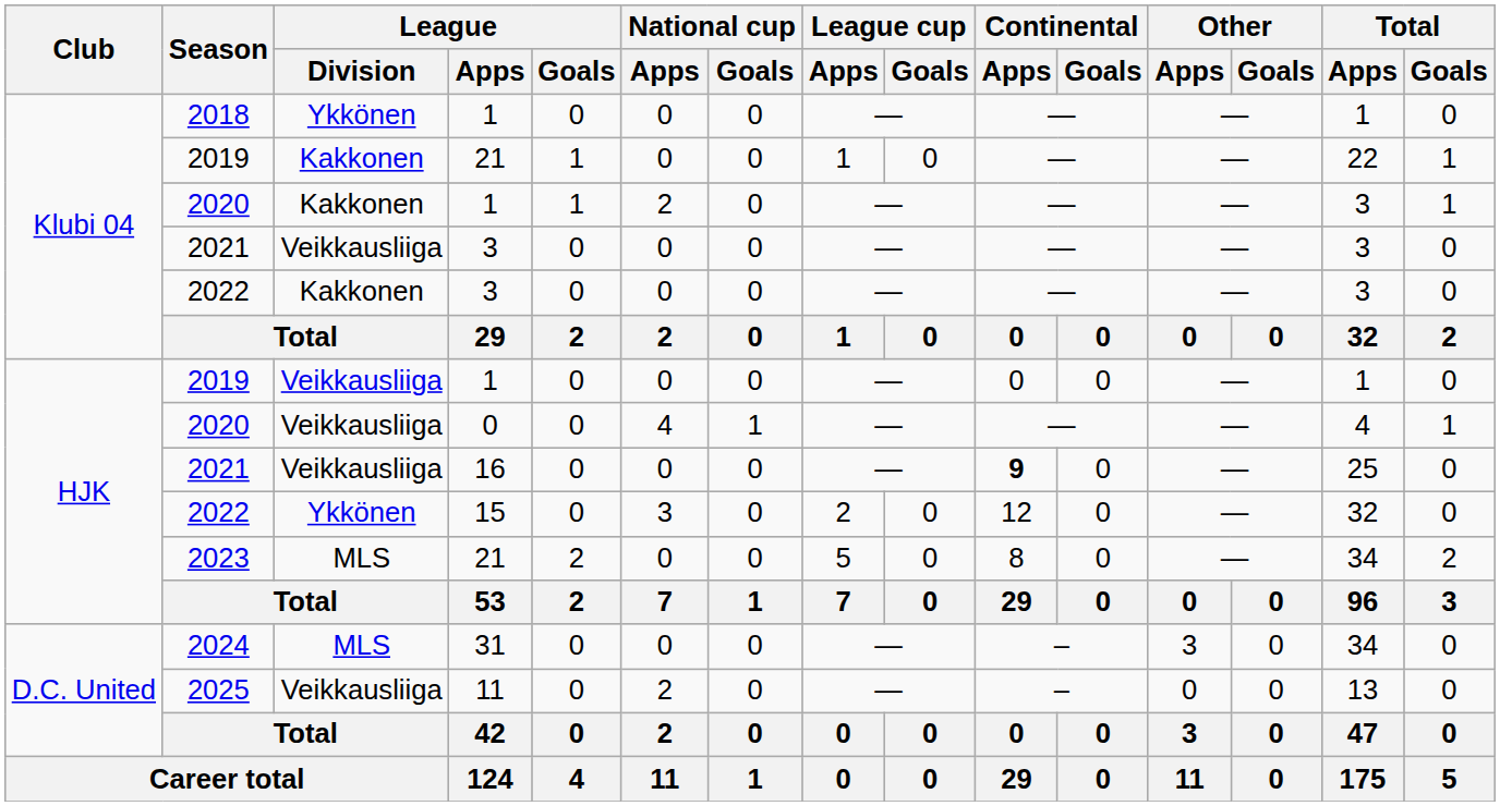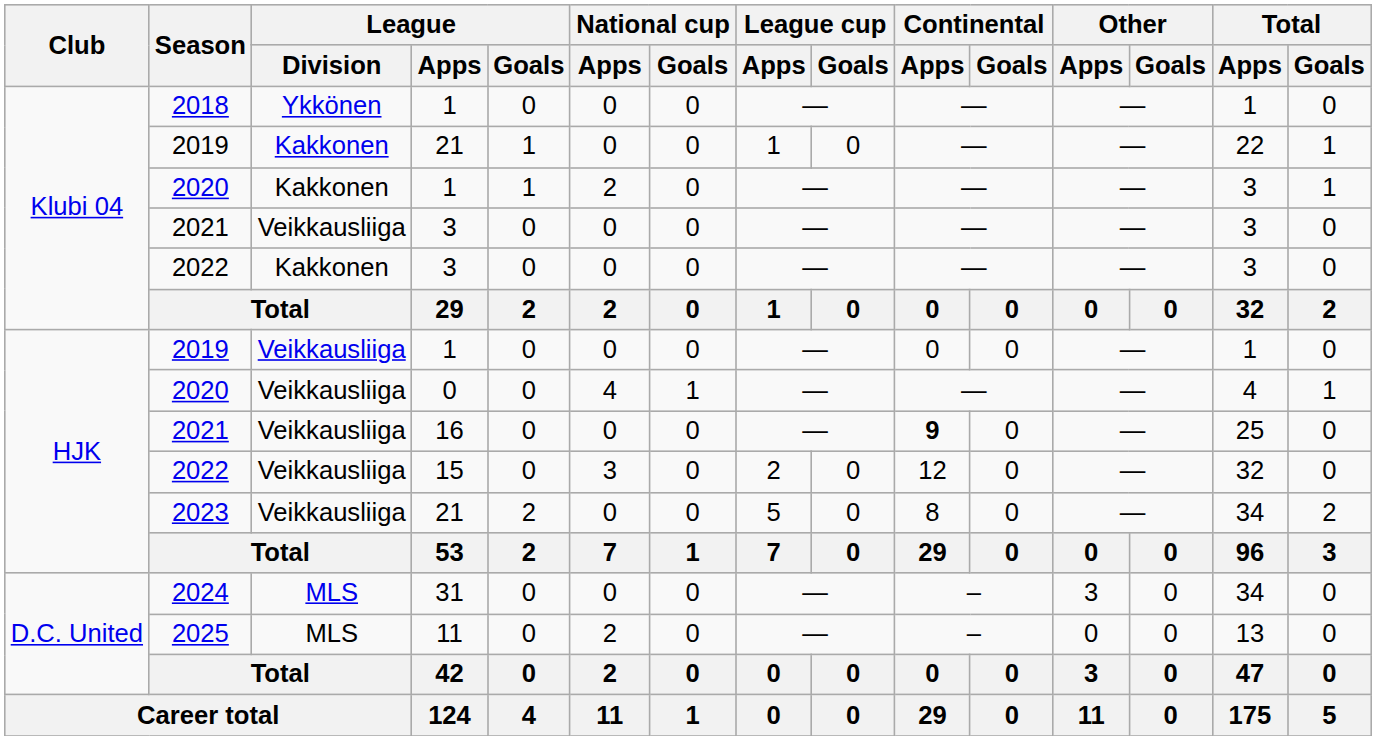 <table class="wikitable" style="text-align: center;">
 <tr>
 <th rowspan="2">Club</th>
 <th rowspan="2">Season</th>
 <th colspan="3">League</th>
 <th colspan="2">National cup </th>
 <th colspan="2">League cup</th>
 <th colspan="2">Continental</th>
 <th colspan="2">Other</th>
 <th colspan="2">Total</th>
 </tr>
 <tr>
 <th>Division</th>
 <th>Apps</th>
 <th>Goals</th>
 <th>Apps</th>
 <th>Goals</th>
 <th>Apps</th>
 <th>Goals</th>
 <th>Apps</th>
 <th>Goals</th>
 <th>Apps</th>
 <th>Goals</th>
 <th>Apps</th>
 <th>Goals</th>
 </tr>
 <tr>
 <td rowspan="6"><a href='#'>Klubi 04</a></td>
 <td><a href='#'>2018</a></td>
 <td><a href='#'>Ykkönen</a></td>
 <td>1</td>
 <td>0</td>
 <td>0</td>
 <td>0</td>
 <td colspan="2">—</td>
 <td colspan="2">—</td>
 <td colspan="2">—</td>
 <td>1</td>
 <td>0</td>
 </tr>
 <tr>
 <td>2019</td>
 <td><a href='#'>Kakkonen</a></td>
 <td>21</td>
 <td>1</td>
 <td>0</td>
 <td>0</td>
 <td>1</td>
 <td>0</td>
 <td colspan="2">—</td>
 <td colspan="2">—</td>
 <td>22</td>
 <td>1</td>
 </tr>
 <tr>
 <td><a href='#'>2020</a></td>
 <td>Kakkonen</td>
 <td>1</td>
 <td>1</td>
 <td>2</td>
 <td>0</td>
 <td colspan="2">—</td>
 <td colspan="2">—</td>
 <td colspan="2">—</td>
 <td>3</td>
 <td>1</td>
 </tr>
 <tr>
 <td>2021</td>
 <td>Veikkausliiga</td>
 <td>3</td>
 <td>0</td>
 <td>0</td>
 <td>0</td>
 <td colspan="2">—</td>
 <td colspan="2">—</td>
 <td colspan="2">—</td>
 <td>3</td>
 <td>0</td>
 </tr>
 <tr>
 <td>2022</td>
 <td>Kakkonen</td>
 <td>3</td>
 <td>0</td>
 <td>0</td>
 <td>0</td>
 <td colspan="2">—</td>
 <td colspan="2">—</td>
 <td colspan="2">—</td>
 <td>3</td>
 <td>0</td>
 </tr>
 <tr>
 <th colspan="2">Total</th>
 <th>29</th>
 <th>2</th>
 <th>2</th>
 <th>0</th>
 <th>1</th>
 <th>0</th>
 <th>0</th>
 <th>0</th>
 <th>0</th>
 <th>0</th>
 <th>32</th>
 <th>2</th>
 </tr>
 <tr>
 <td rowspan="6"><a href='#'>HJK</a></td>
 <td><a href='#'>2019</a></td>
 <td><a href='#'>Veikkausliiga</a></td>
 <td>1</td>
 <td>0</td>
 <td>0</td>
 <td>0</td>
 <td colspan="2">—</td>
 <td>0</td>
 <td>0</td>
 <td colspan="2">—</td>
 <td>1</td>
 <td>0</td>
 </tr>
 <tr>
 <td><a href='#'>2020</a></td>
 <td>Veikkausliiga</td>
 <td>0</td>
 <td>0</td>
 <td>4</td>
 <td>1</td>
 <td colspan="2">—</td>
 <td colspan="2">—</td>
 <td colspan="2">—</td>
 <td>4</td>
 <td>1</td>
 </tr>
 <tr>
 <td><a href='#'>2021</a></td>
 <td>Veikkausliiga</td>
 <td>16</td>
 <td>0</td>
 <td>0</td>
 <td>0</td>
 <td colspan="2">—</td>
 <td><strong>9</strong></td>
 <td>0</td>
 <td colspan="2">—</td>
 <td>25</td>
 <td>0</td>
 </tr>
 <tr>
 <td><a href='#'>2022</a></td>
-<td><a href='#'>Ykkönen</a></td>
+<td>Veikkausliiga</td>
 <td>15</td>
 <td>0</td>
 <td>3</td>
 <td>0</td>
 <td>2</td>
 <td>0</td>
 <td>12</td>
 <td>0</td>
 <td colspan="2">—</td>
 <td>32</td>
 <td>0</td>
 </tr>
 <tr>
 <td><a href='#'>2023</a></td>
-<td>MLS</td>
+<td>Veikkausliiga</td>
 <td>21</td>
 <td>2</td>
 <td>0</td>
 <td>0</td>
 <td>5</td>
 <td>0</td>
 <td>8</td>
 <td>0</td>
 <td colspan="2">—</td>
 <td>34</td>
 <td>2</td>
 </tr>
 <tr>
 <th colspan="2">Total</th>
 <th>53</th>
 <th>2</th>
 <th>7</th>
 <th>1</th>
 <th>7</th>
 <th>0</th>
 <th>29</th>
 <th>0</th>
 <th>0</th>
 <th>0</th>
 <th>96</th>
 <th>3</th>
 </tr>
 <tr>
 <td rowspan=3><a href='#'>D.C. United</a></td>
 <td><a href='#'>2024</a></td>
 <td><a href='#'>MLS</a></td>
 <td>31</td>
 <td>0</td>
 <td>0</td>
 <td>0</td>
 <td colspan="2">—</td>
 <td colspan=2>–</td>
 <td>3</td>
 <td>0</td>
 <td>34</td>
 <td>0</td>
 </tr>
 <tr>
 <td><a href='#'>2025</a></td>
-<td>Veikkausliiga</td>
+<td>MLS</td>
 <td>11</td>
 <td>0</td>
 <td>2</td>
 <td>0</td>
 <td colspan="2">—</td>
 <td colspan=2>–</td>
 <td>0</td>
 <td>0</td>
 <td>13</td>
 <td>0</td>
 </tr>
 <tr>
 <th colspan=2>Total</th>
 <th>42</th>
 <th>0</th>
 <th>2</th>
 <th>0</th>
 <th>0</th>
 <th>0</th>
 <th>0</th>
 <th>0</th>
 <th>3</th>
 <th>0</th>
 <th>47</th>
 <th>0</th>
 </tr>
 <tr>
 <th rowspan="1" colspan="3" valign="center">Career total</th>
 <th>124</th>
 <th>4</th>
 <th>11</th>
 <th>1</th>
 <th>0</th>
 <th>0</th>
 <th>29</th>
 <th>0</th>
 <th>11</th>
 <th>0</th>
 <th>175</th>
 <th>5</th>
 </tr>
 </table>
